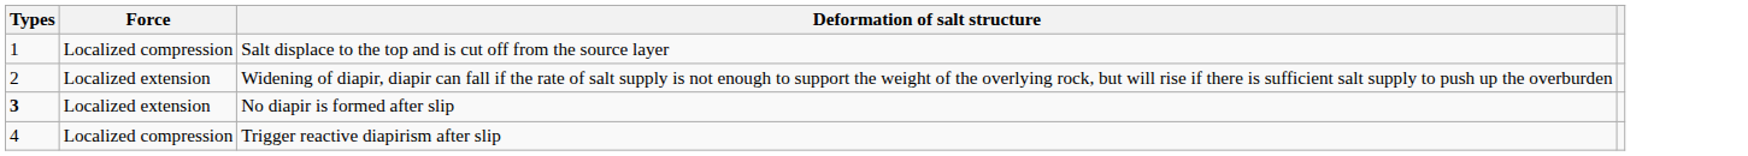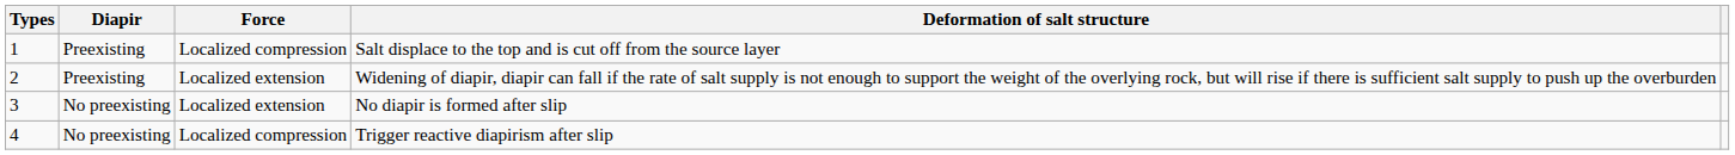 <table class="wikitable sortable">
 <tr>
 <th>Types</th>
+<th>Diapir</th>
 <th>Force</th>
 <th>Deformation of salt structure</th>
 <th></th>
 </tr>
 <tr>
 <td>1</td>
+<td>Preexisting</td>
 <td>Localized compression</td>
 <td>Salt displace to the top and is cut off from the source layer</td>
 <td></td>
 </tr>
 <tr>
 <td>2</td>
+<td>Preexisting</td>
 <td>Localized extension</td>
 <td>Widening of diapir, diapir can fall if the rate of salt supply is not enough to support the weight of the overlying rock, but will rise if there is sufficient salt supply to push up the overburden</td>
 <td></td>
 </tr>
 <tr>
-<td><strong>3</strong></td>
+<td>3</td>
+<td>No preexisting</td>
 <td>Localized extension</td>
 <td>No diapir is formed after slip</td>
 <td></td>
 </tr>
 <tr>
 <td>4</td>
+<td>No preexisting</td>
 <td>Localized compression</td>
 <td>Trigger reactive diapirism after slip</td>
 <td></td>
 </tr>
 </table>
